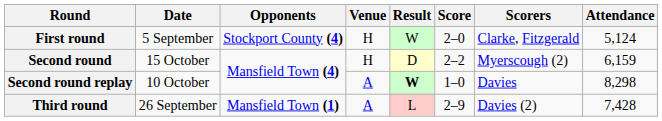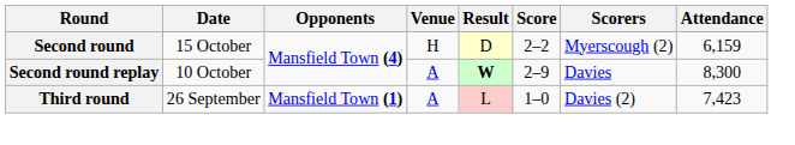 <table class="wikitable" style="text-align:center">
 <tr>
 <th>Round</th>
 <th>Date</th>
 <th>Opponents</th>
 <th>Venue</th>
 <th>Result</th>
 <th>Score</th>
 <th>Scorers</th>
 <th>Attendance</th>
-</tr>
-<tr>
-<th>First round</th>
-<td>5 September</td>
-<td><a href='#'>Stockport County</a> <strong>(<a href='#'>4</a>)</strong></td>
-<td>H</td>
-<td style="background-color:#CCFFCC">W</td>
-<td>2–0</td>
-<td align="left"><a href='#'>Clarke</a>, <a href='#'>Fitzgerald</a></td>
-<td>5,124</td>
 </tr>
 <tr>
 <th>Second round</th>
 <td>15 October</td>
 <td rowspan=2><a href='#'>Mansfield Town</a> <strong>(<a href='#'>4</a>)</strong></td>
 <td>H</td>
 <td style="background-color:#FFFFCC">D</td>
 <td>2–2</td>
 <td align="left"><a href='#'>Myerscough</a> (2)</td>
 <td>6,159</td>
 </tr>
 <tr>
 <th>Second round replay</th>
 <td>10 October</td>
 <td><a href='#'>A</a></td>
 <td style="background-color:#CCFFCC"><strong>W</strong></td>
-<td>1–0</td>
+<td>2–9</td>
 <td align="left"><a href='#'>Davies</a></td>
-<td>8,298</td>
+<td>8,300</td>
 </tr>
 <tr>
 <th>Third round</th>
 <td>26 September</td>
 <td><a href='#'>Mansfield Town</a> <strong>(<a href='#'>1</a>)</strong></td>
 <td><a href='#'>A</a></td>
 <td style="background-color:#FFCCCC">L</td>
-<td>2–9</td>
+<td>1–0</td>
 <td align="left"><a href='#'>Davies</a> (2)</td>
-<td>7,428</td>
+<td>7,423</td>
 </tr>
 </table>
